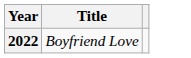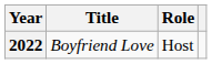 <table class="wikitable  plainrowheaders">
 <tr>
 <th scope="col">Year</th>
 <th scope="col">Title</th>
+<th scope="col">Role</th>
 <th scope="col" class="unsortable"></th>
 </tr>
 <tr>
 <th scope="row">2022</th>
 <td><em>Boyfriend Love</em></td>
+<td>Host</td>
 <td></td>
 </tr>
 </table>
